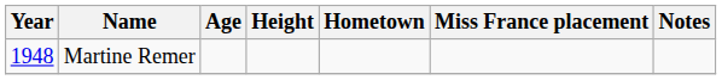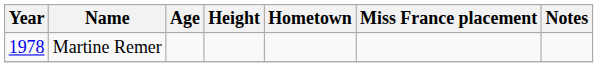 <table class="wikitable sortable">
 <tr>
 <th>Year</th>
 <th>Name</th>
 <th>Age</th>
 <th>Height</th>
 <th>Hometown</th>
 <th>Miss France placement</th>
 <th>Notes</th>
 </tr>
 <tr>
-<td><a href='#'>1948</a></td>
+<td><a href='#'>1978</a></td>
 <td>Martine Remer</td>
 <td></td>
 <td></td>
 <td></td>
 <td></td>
 <td></td>
 </tr>
 <tr>
 </tr>
 </table>
